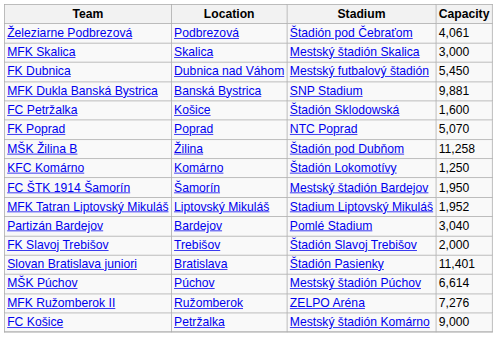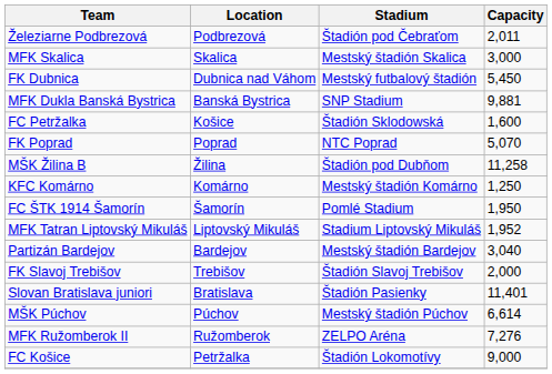 <table class="wikitable sortable" style="text-align:left;">
 <tr>
 <th>Team</th>
 <th>Location</th>
 <th>Stadium</th>
 <th>Capacity</th>
 </tr>
 <tr>
 <td><a href='#'>Železiarne Podbrezová</a></td>
 <td><a href='#'>Podbrezová</a></td>
 <td><a href='#'>Štadión pod Čebraťom</a></td>
-<td>4,061</td>
+<td>2,011</td>
 </tr>
 <tr>
 <td><a href='#'>MFK Skalica</a></td>
 <td><a href='#'>Skalica</a></td>
 <td><a href='#'>Mestský štadión Skalica</a></td>
 <td>3,000</td>
 </tr>
 <tr>
 <td><a href='#'>FK Dubnica</a></td>
 <td><a href='#'>Dubnica nad Váhom</a></td>
 <td><a href='#'>Mestský futbalový štadión</a></td>
 <td>5,450</td>
 </tr>
 <tr>
 <td><a href='#'>MFK Dukla Banská Bystrica</a></td>
 <td><a href='#'>Banská Bystrica</a></td>
 <td><a href='#'>SNP Stadium</a></td>
 <td>9,881</td>
 </tr>
 <tr>
 <td><a href='#'>FC Petržalka</a></td>
 <td><a href='#'>Košice</a></td>
 <td><a href='#'>Štadión Sklodowská</a></td>
 <td>1,600</td>
 </tr>
 <tr>
 <td><a href='#'>FK Poprad</a></td>
 <td><a href='#'>Poprad</a></td>
 <td><a href='#'>NTC Poprad</a></td>
 <td>5,070</td>
 </tr>
 <tr>
 <td><a href='#'>MŠK Žilina B</a></td>
 <td><a href='#'>Žilina</a></td>
 <td><a href='#'>Štadión pod Dubňom</a></td>
 <td>11,258</td>
 </tr>
 <tr>
 <td><a href='#'>KFC Komárno</a></td>
 <td><a href='#'>Komárno</a></td>
-<td><a href='#'>Štadión Lokomotívy</a></td>
+<td><a href='#'>Mestský štadión Komárno</a></td>
 <td>1,250</td>
 </tr>
 <tr>
 <td><a href='#'>FC ŠTK 1914 Šamorín</a></td>
 <td><a href='#'>Šamorín</a></td>
-<td><a href='#'>Mestský štadión Bardejov</a></td>
+<td><a href='#'>Pomlé Stadium</a></td>
 <td>1,950</td>
 </tr>
 <tr>
 <td><a href='#'>MFK Tatran Liptovský Mikuláš</a></td>
 <td><a href='#'>Liptovský Mikuláš</a></td>
 <td><a href='#'>Stadium Liptovský Mikuláš</a></td>
 <td>1,952</td>
 </tr>
 <tr>
 <td><a href='#'>Partizán Bardejov</a></td>
 <td><a href='#'>Bardejov</a></td>
-<td><a href='#'>Pomlé Stadium</a></td>
+<td><a href='#'>Mestský štadión Bardejov</a></td>
 <td>3,040</td>
 </tr>
 <tr>
 <td><a href='#'>FK Slavoj Trebišov</a></td>
 <td><a href='#'>Trebišov</a></td>
 <td><a href='#'>Štadión Slavoj Trebišov</a></td>
 <td>2,000</td>
 </tr>
 <tr>
 <td><a href='#'>Slovan Bratislava juniori</a></td>
 <td><a href='#'>Bratislava</a></td>
 <td><a href='#'>Štadión Pasienky</a></td>
 <td>11,401</td>
 </tr>
 <tr>
 <td><a href='#'>MŠK Púchov</a></td>
 <td><a href='#'>Púchov</a></td>
 <td><a href='#'>Mestský štadión Púchov</a></td>
 <td>6,614</td>
 </tr>
 <tr>
 <td><a href='#'>MFK Ružomberok II</a></td>
 <td><a href='#'>Ružomberok</a></td>
 <td><a href='#'>ZELPO Aréna</a></td>
 <td>7,276</td>
 </tr>
 <tr>
 <td><a href='#'>FC Košice</a></td>
 <td><a href='#'>Petržalka</a></td>
-<td><a href='#'>Mestský štadión Komárno</a></td>
+<td><a href='#'>Štadión Lokomotívy</a></td>
 <td>9,000</td>
 </tr>
 <tr>
 </tr>
 </table>
